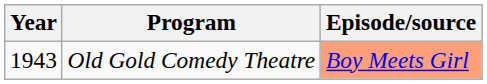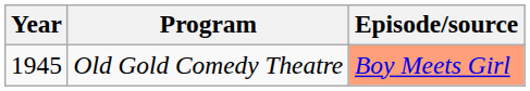 <table class="wikitable">
 <tr>
 <th>Year</th>
 <th>Program</th>
 <th>Episode/source</th>
 </tr>
 <tr>
-<td>1943</td>
+<td>1945</td>
 <td><em>Old Gold Comedy Theatre</em></td>
 <td style="background: lightsalmon;"><em><a href='#'>Boy Meets Girl</a></em></td>
 </tr>
 </table>
